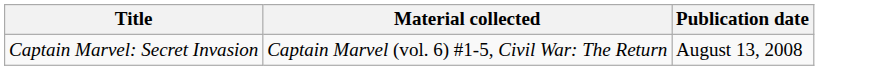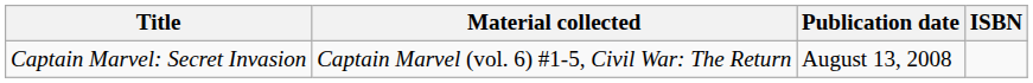 <table class="wikitable">
 <tr>
 <th>Title</th>
 <th>Material collected</th>
 <th>Publication date</th>
+<th>ISBN</th>
 </tr>
 <tr>
 <td><em>Captain Marvel: Secret Invasion</em></td>
 <td><em>Captain Marvel</em> (vol. 6) #1-5, <em>Civil War: The Return</em></td>
 <td>August 13, 2008</td>
+<td></td>
 </tr>
 </table>
